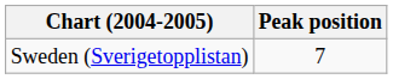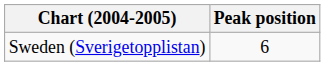 <table class="wikitable">
 <tr>
 <th>Chart (2004-2005)</th>
 <th>Peak position</th>
 </tr>
 <tr>
 <td>Sweden (<a href='#'>Sverigetopplistan</a>)</td>
-<td align="center">7</td>
+<td align="center">6</td>
 </tr>
 </table>
